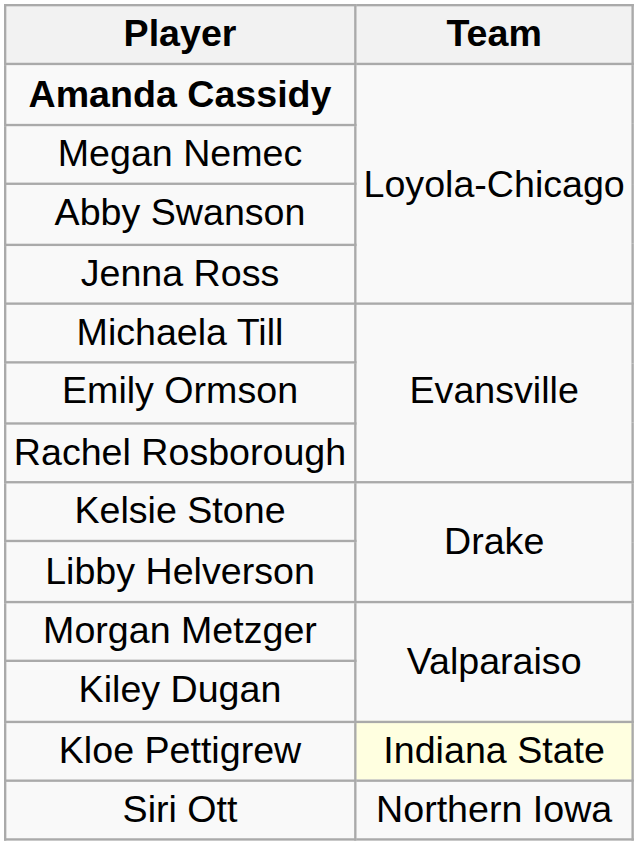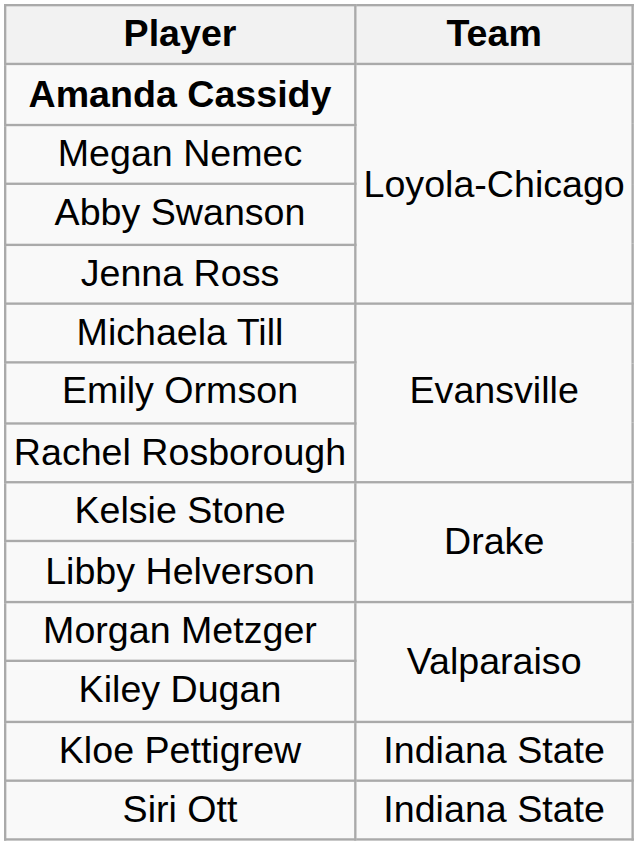 <table class="wikitable" style="text-align: center;">
 <tr>
 <th>Player</th>
 <th>Team</th>
 </tr>
 <tr>
 <td><strong>Amanda Cassidy</strong></td>
 <td rowspan=4>Loyola-Chicago</td>
 </tr>
 <tr>
 <td>Megan Nemec</td>
 </tr>
 <tr>
 <td>Abby Swanson</td>
 </tr>
 <tr>
 <td>Jenna Ross</td>
 </tr>
 <tr>
 <td>Michaela Till</td>
 <td rowspan=3>Evansville</td>
 </tr>
 <tr>
 <td>Emily Ormson</td>
 </tr>
 <tr>
 <td>Rachel Rosborough</td>
 </tr>
 <tr>
 <td>Kelsie Stone</td>
 <td rowspan=2>Drake</td>
 </tr>
 <tr>
 <td>Libby Helverson</td>
 </tr>
 <tr>
 <td>Morgan Metzger</td>
 <td rowspan=2>Valparaiso</td>
 </tr>
 <tr>
 <td>Kiley Dugan</td>
 </tr>
 <tr>
 <td>Kloe Pettigrew</td>
-<td style="background: lightyellow;">Indiana State</td>
+<td>Indiana State</td>
 </tr>
 <tr>
 <td>Siri Ott</td>
-<td>Northern Iowa</td>
+<td>Indiana State</td>
 </tr>
 </table>
